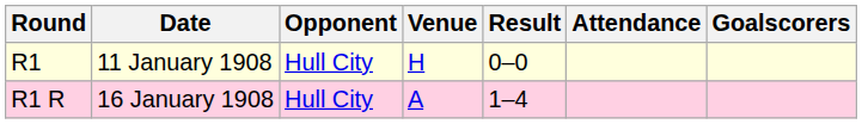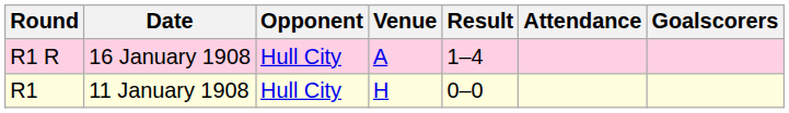 <table class="wikitable">
 <tr>
 <th>Round</th>
 <th>Date</th>
 <th>Opponent</th>
 <th>Venue</th>
 <th>Result</th>
 <th>Attendance</th>
 <th>Goalscorers</th>
 </tr>
+<tr style="background:#ffd0e3;">
+<td>R1 R</td>
+<td>16 January 1908</td>
+<td><a href='#'>Hull City</a></td>
+<td><a href='#'>A</a></td>
+<td>1–4</td>
+<td></td>
+<td></td>
+</tr>
 <tr style="background:#ffffdd;">
 <td>R1</td>
 <td>11 January 1908</td>
 <td><a href='#'>Hull City</a></td>
 <td><a href='#'>H</a></td>
 <td>0–0</td>
 <td></td>
 <td></td>
 </tr>
-<tr style="background:#ffd0e3;">
-<td>R1 R</td>
-<td>16 January 1908</td>
-<td><a href='#'>Hull City</a></td>
-<td><a href='#'>A</a></td>
-<td>1–4</td>
-<td></td>
-<td></td>
-</tr>
 </table>
